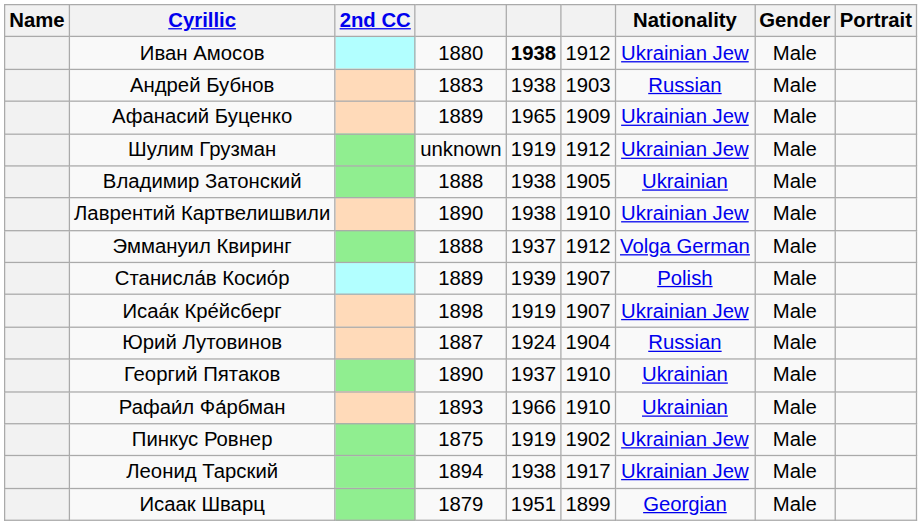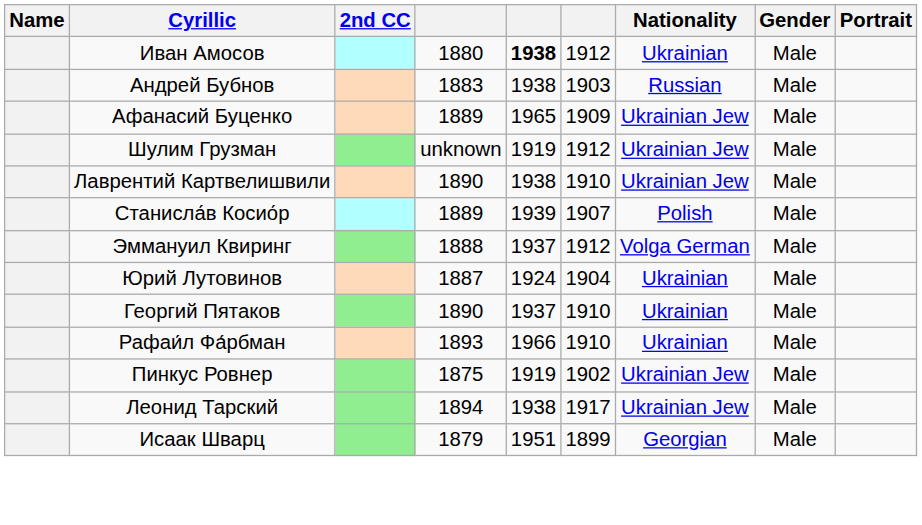 <table class="wikitable sortable" style=text-align:center>
 <tr>
 <th scope="col">Name</th>
 <th scope="col" class="unsortable"><a href='#'>Cyrillic</a></th>
 <th scope="col"><a href='#'>2nd CC</a></th>
 <th scope="col"></th>
 <th scope="col"></th>
 <th scope="col"></th>
 <th scope="col">Nationality</th>
 <th scope="col">Gender</th>
 <th scope="col" class="unsortable">Portrait</th>
 </tr>
 <tr>
 <th align="center" scope="row" style="font-weight:normal;"></th>
 <td>Иван Амосов</td>
 <td bgcolor = #B2FFFF></td>
 <td>1880</td>
 <td><strong>1938</strong></td>
 <td>1912</td>
-<td><a href='#'>Ukrainian Jew</a></td>
+<td><a href='#'>Ukrainian</a></td>
 <td>Male</td>
 <td></td>
 </tr>
 <tr>
 <th align="center" scope="row" style="font-weight:normal;"></th>
 <td>Андрей Бубнов</td>
 <td bgcolor = PeachPuff></td>
 <td>1883</td>
 <td>1938</td>
 <td>1903</td>
 <td><a href='#'>Russian</a></td>
 <td>Male</td>
 <td></td>
 </tr>
 <tr>
 <th align="center" scope="row" style="font-weight:normal;"></th>
 <td>Афанасий Буценко</td>
 <td bgcolor = PeachPuff></td>
 <td>1889</td>
 <td>1965</td>
 <td>1909</td>
 <td><a href='#'>Ukrainian Jew</a></td>
 <td>Male</td>
 <td></td>
 </tr>
 <tr>
 <th align="center" scope="row" style="font-weight:normal;"></th>
 <td>Шулим Грузман</td>
 <td bgcolor = LightGreen></td>
 <td>unknown</td>
 <td>1919</td>
 <td>1912</td>
 <td><a href='#'>Ukrainian Jew</a></td>
 <td>Male</td>
 <td></td>
 </tr>
 <tr>
 <th align="center" scope="row" style="font-weight:normal;"></th>
-<td>Владимир Затонский</td>
-<td bgcolor = LightGreen></td>
-<td>1888</td>
-<td>1938</td>
-<td>1905</td>
-<td><a href='#'>Ukrainian</a></td>
-<td>Male</td>
-<td></td>
-</tr>
-<tr>
-<th align="center" scope="row" style="font-weight:normal;"></th>
 <td>Лаврентий Картвелишвили</td>
 <td bgcolor = PeachPuff></td>
 <td>1890</td>
 <td>1938</td>
 <td>1910</td>
 <td><a href='#'>Ukrainian Jew</a></td>
+<td>Male</td>
+<td></td>
+</tr>
+<tr>
+<th align="center" scope="row" style="font-weight:normal;"></th>
+<td>Станисла́в Косио́р</td>
+<td bgcolor = #B2FFFF></td>
+<td>1889</td>
+<td>1939</td>
+<td>1907</td>
+<td><a href='#'>Polish</a></td>
 <td>Male</td>
 <td></td>
 </tr>
 <tr>
 <th align="center" scope="row" style="font-weight:normal;"></th>
 <td>Эммануил Квиринг</td>
 <td bgcolor = LightGreen></td>
 <td>1888</td>
 <td>1937</td>
 <td>1912</td>
 <td><a href='#'>Volga German</a></td>
 <td>Male</td>
 <td></td>
 </tr>
 <tr>
 <th align="center" scope="row" style="font-weight:normal;"></th>
-<td>Станисла́в Косио́р</td>
-<td bgcolor = #B2FFFF></td>
-<td>1889</td>
-<td>1939</td>
-<td>1907</td>
-<td><a href='#'>Polish</a></td>
-<td>Male</td>
-<td></td>
-</tr>
-<tr>
-<th align="center" scope="row" style="font-weight:normal;"></th>
-<td>Исаа́к Кре́йсберг</td>
-<td bgcolor = PeachPuff></td>
-<td>1898</td>
-<td>1919</td>
-<td>1907</td>
-<td><a href='#'>Ukrainian Jew</a></td>
-<td>Male</td>
-<td></td>
-</tr>
-<tr>
-<th align="center" scope="row" style="font-weight:normal;"></th>
 <td>Юрий Лутовинов</td>
 <td bgcolor = PeachPuff></td>
 <td>1887</td>
 <td>1924</td>
 <td>1904</td>
-<td><a href='#'>Russian</a></td>
+<td><a href='#'>Ukrainian</a></td>
 <td>Male</td>
 <td></td>
 </tr>
 <tr>
 <th align="center" scope="row" style="font-weight:normal;"></th>
 <td>Георгий Пятаков</td>
 <td bgcolor = LightGreen></td>
 <td>1890</td>
 <td>1937</td>
 <td>1910</td>
 <td><a href='#'>Ukrainian</a></td>
 <td>Male</td>
 <td></td>
 </tr>
 <tr>
 <th align="center" scope="row" style="font-weight:normal;"></th>
 <td>Рафаи́л Фа́рбман</td>
 <td bgcolor = PeachPuff></td>
 <td>1893</td>
 <td>1966</td>
 <td>1910</td>
 <td><a href='#'>Ukrainian</a></td>
 <td>Male</td>
 <td></td>
 </tr>
 <tr>
 <th align="center" scope="row" style="font-weight:normal;"></th>
 <td>Пинкус Ровнер</td>
 <td bgcolor = LightGreen></td>
 <td>1875</td>
 <td>1919</td>
 <td>1902</td>
 <td><a href='#'>Ukrainian Jew</a></td>
 <td>Male</td>
 <td></td>
 </tr>
 <tr>
 <th align="center" scope="row" style="font-weight:normal;"></th>
 <td>Леонид Тарский</td>
 <td bgcolor = LightGreen></td>
 <td>1894</td>
 <td>1938</td>
 <td>1917</td>
 <td><a href='#'>Ukrainian Jew</a></td>
 <td>Male</td>
 <td></td>
 </tr>
 <tr>
 <th align="center" scope="row" style="font-weight:normal;"></th>
 <td>Исаак Шварц</td>
 <td bgcolor = LightGreen></td>
 <td>1879</td>
 <td>1951</td>
 <td>1899</td>
 <td><a href='#'>Georgian</a></td>
 <td>Male</td>
 <td></td>
 </tr>
 </table>
